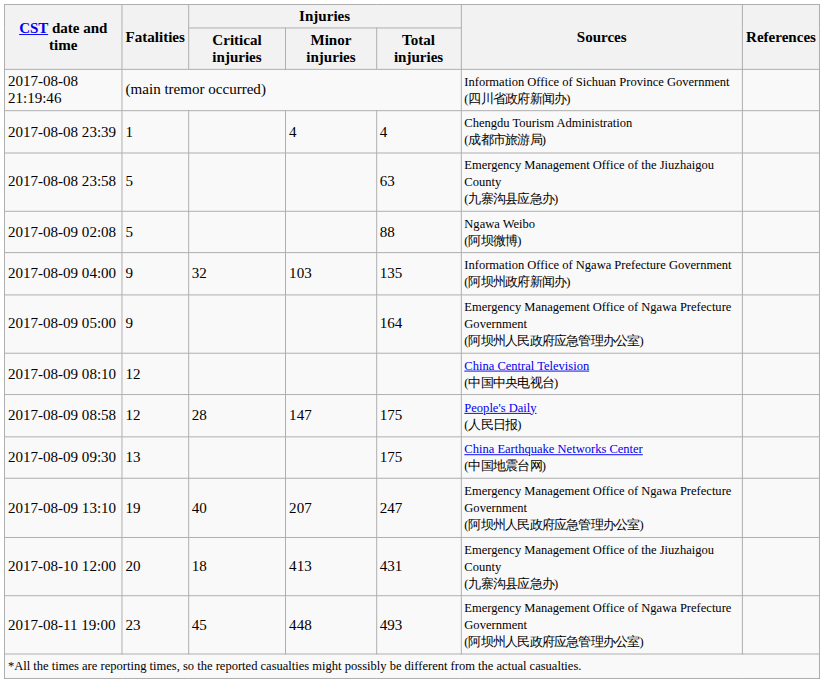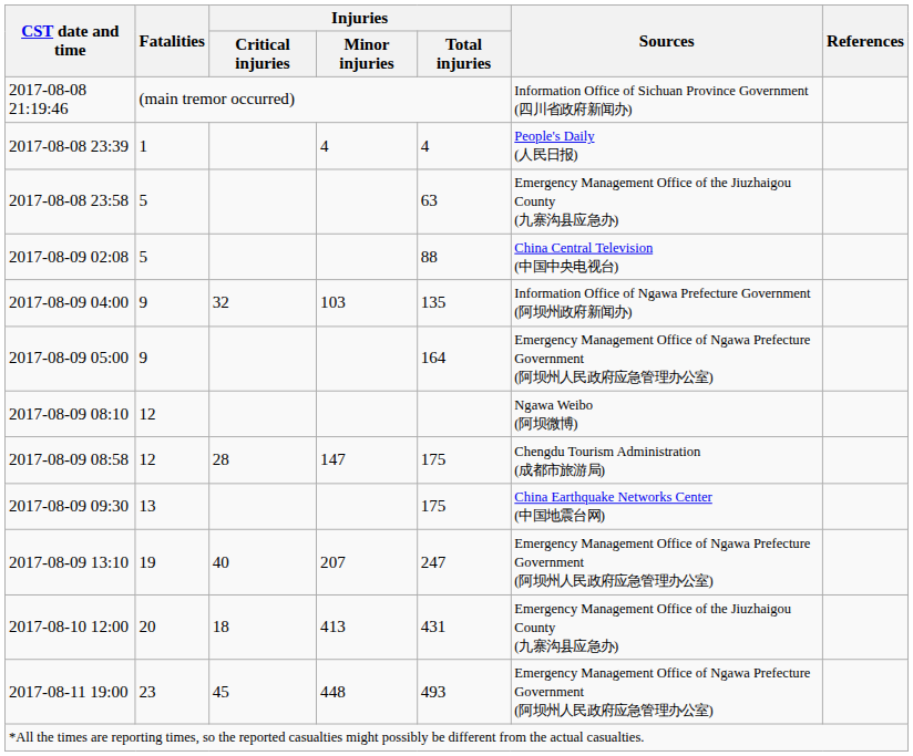 <table class="wikitable">
 <tr>
 <th rowspan="2"><a href='#'>CST</a> date and time</th>
 <th rowspan="2">Fatalities</th>
 <th colspan="3">Injuries</th>
 <th rowspan="2">Sources</th>
 <th rowspan="2">References</th>
 </tr>
 <tr>
 <th>Critical injuries</th>
 <th>Minor injuries</th>
 <th>Total injuries</th>
 </tr>
 <tr>
 <td>2017-08-08 21:19:46</td>
 <td colspan="4">(main tremor occurred)</td>
 <td><small>Information Office of Sichuan Province Government<br>(四川省政府新闻办)</small></td>
 <td></td>
 </tr>
 <tr>
 <td>2017-08-08 23:39</td>
 <td>1</td>
 <td></td>
 <td>4</td>
 <td>4</td>
-<td><small>Chengdu Tourism Administration<br>(成都市旅游局)</small></td>
+<td><small><a href='#'>People's Daily</a><br>(人民日报)</small></td>
 <td></td>
 </tr>
 <tr>
 <td>2017-08-08 23:58</td>
 <td>5</td>
 <td></td>
 <td></td>
 <td>63</td>
 <td><small>Emergency Management Office of the Jiuzhaigou County<br>(九寨沟县应急办)</small></td>
 <td></td>
 </tr>
 <tr>
 <td>2017-08-09 02:08</td>
 <td>5</td>
 <td></td>
 <td></td>
 <td>88</td>
-<td><small>Ngawa Weibo<br>(阿坝微博)</small></td>
+<td><small><a href='#'>China Central Television</a><br>(中国中央电视台)</small></td>
 <td></td>
 </tr>
 <tr>
 <td>2017-08-09 04:00</td>
 <td>9</td>
 <td>32</td>
 <td>103</td>
 <td>135</td>
 <td><small>Information Office of Ngawa Prefecture Government<br>(阿坝州政府新闻办)</small></td>
 <td></td>
 </tr>
 <tr>
 <td>2017-08-09 05:00</td>
 <td>9</td>
 <td></td>
 <td></td>
 <td>164</td>
 <td><small>Emergency Management Office of Ngawa Prefecture Government<br>(阿坝州人民政府应急管理办公室)</small></td>
 <td></td>
 </tr>
 <tr>
 <td>2017-08-09 08:10</td>
 <td>12</td>
 <td></td>
 <td></td>
 <td></td>
-<td><small><a href='#'>China Central Television</a><br>(中国中央电视台)</small></td>
+<td><small>Ngawa Weibo<br>(阿坝微博)</small></td>
 <td></td>
 </tr>
 <tr>
 <td>2017-08-09 08:58</td>
 <td>12</td>
 <td>28</td>
 <td>147</td>
 <td>175</td>
-<td><small><a href='#'>People's Daily</a><br>(人民日报)</small></td>
+<td><small>Chengdu Tourism Administration<br>(成都市旅游局)</small></td>
 <td></td>
 </tr>
 <tr>
 <td>2017-08-09 09:30</td>
 <td>13</td>
 <td></td>
 <td></td>
 <td>175</td>
 <td><small><a href='#'>China Earthquake Networks Center</a><br>(中国地震台网)</small></td>
 <td></td>
 </tr>
 <tr>
 <td>2017-08-09 13:10</td>
 <td>19</td>
 <td>40</td>
 <td>207</td>
 <td>247</td>
 <td><small>Emergency Management Office of Ngawa Prefecture Government<br>(阿坝州人民政府应急管理办公室)</small></td>
 <td></td>
 </tr>
 <tr>
 <td>2017-08-10 12:00</td>
 <td>20</td>
 <td>18</td>
 <td>413</td>
 <td>431</td>
 <td><small>Emergency Management Office of the Jiuzhaigou County<br>(九寨沟县应急办)</small></td>
 <td></td>
 </tr>
 <tr>
 <td>2017-08-11 19:00</td>
 <td>23</td>
 <td>45</td>
 <td>448</td>
 <td>493</td>
 <td><small>Emergency Management Office of Ngawa Prefecture Government<br>(阿坝州人民政府应急管理办公室)</small></td>
 <td></td>
 </tr>
 <tr>
 <td colspan="7"><small>*All the times are reporting times, so the reported casualties might possibly be different from the actual casualties.</small></td>
 </tr>
 </table>
